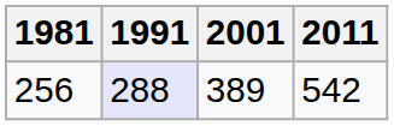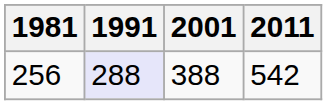 <table class="wikitable">
 <tr>
 <th>1981</th>
 <th>1991</th>
 <th>2001</th>
 <th>2011</th>
 </tr>
 <tr>
 <td>256</td>
 <td style="background: lavender;">288</td>
-<td>389</td>
+<td>388</td>
 <td>542</td>
 </tr>
 </table>
